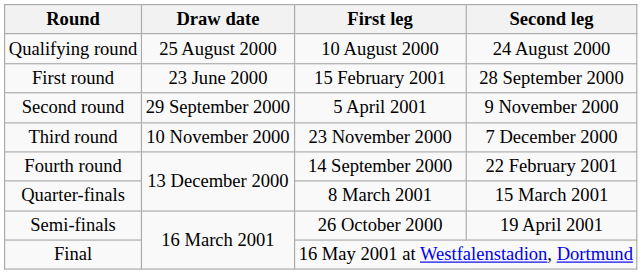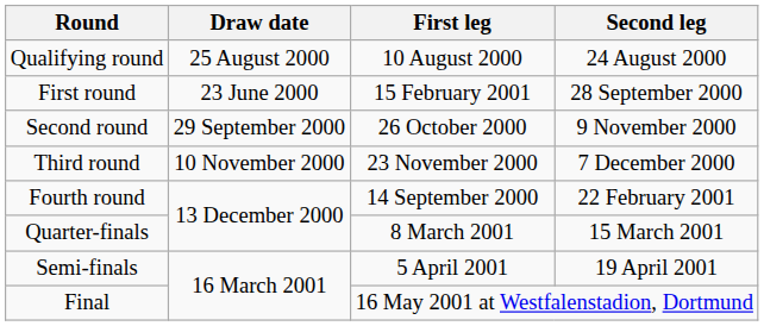 <table class="wikitable" style="text-align:center">
 <tr>
 <th>Round</th>
 <th>Draw date</th>
 <th>First leg</th>
 <th>Second leg</th>
 </tr>
 <tr>
 <td>Qualifying round</td>
 <td>25 August 2000</td>
 <td>10 August 2000</td>
 <td>24 August 2000</td>
 </tr>
 <tr>
 <td>First round</td>
 <td>23 June 2000</td>
 <td>15 February 2001</td>
 <td>28 September 2000</td>
 </tr>
 <tr>
 <td>Second round</td>
 <td>29 September 2000</td>
-<td>5 April 2001</td>
+<td>26 October 2000</td>
 <td>9 November 2000</td>
 </tr>
 <tr>
 <td>Third round</td>
 <td>10 November 2000</td>
 <td>23 November 2000</td>
 <td>7 December 2000</td>
 </tr>
 <tr>
 <td>Fourth round</td>
 <td rowspan="2">13 December 2000</td>
 <td>14 September 2000</td>
 <td>22 February 2001</td>
 </tr>
 <tr>
 <td>Quarter-finals</td>
 <td>8 March 2001</td>
 <td>15 March 2001</td>
 </tr>
 <tr>
 <td>Semi-finals</td>
 <td rowspan="2">16 March 2001</td>
-<td>26 October 2000</td>
+<td>5 April 2001</td>
 <td>19 April 2001</td>
 </tr>
 <tr>
 <td>Final</td>
 <td colspan="2">16 May 2001 at <a href='#'>Westfalenstadion</a>, <a href='#'>Dortmund</a></td>
 </tr>
 </table>
